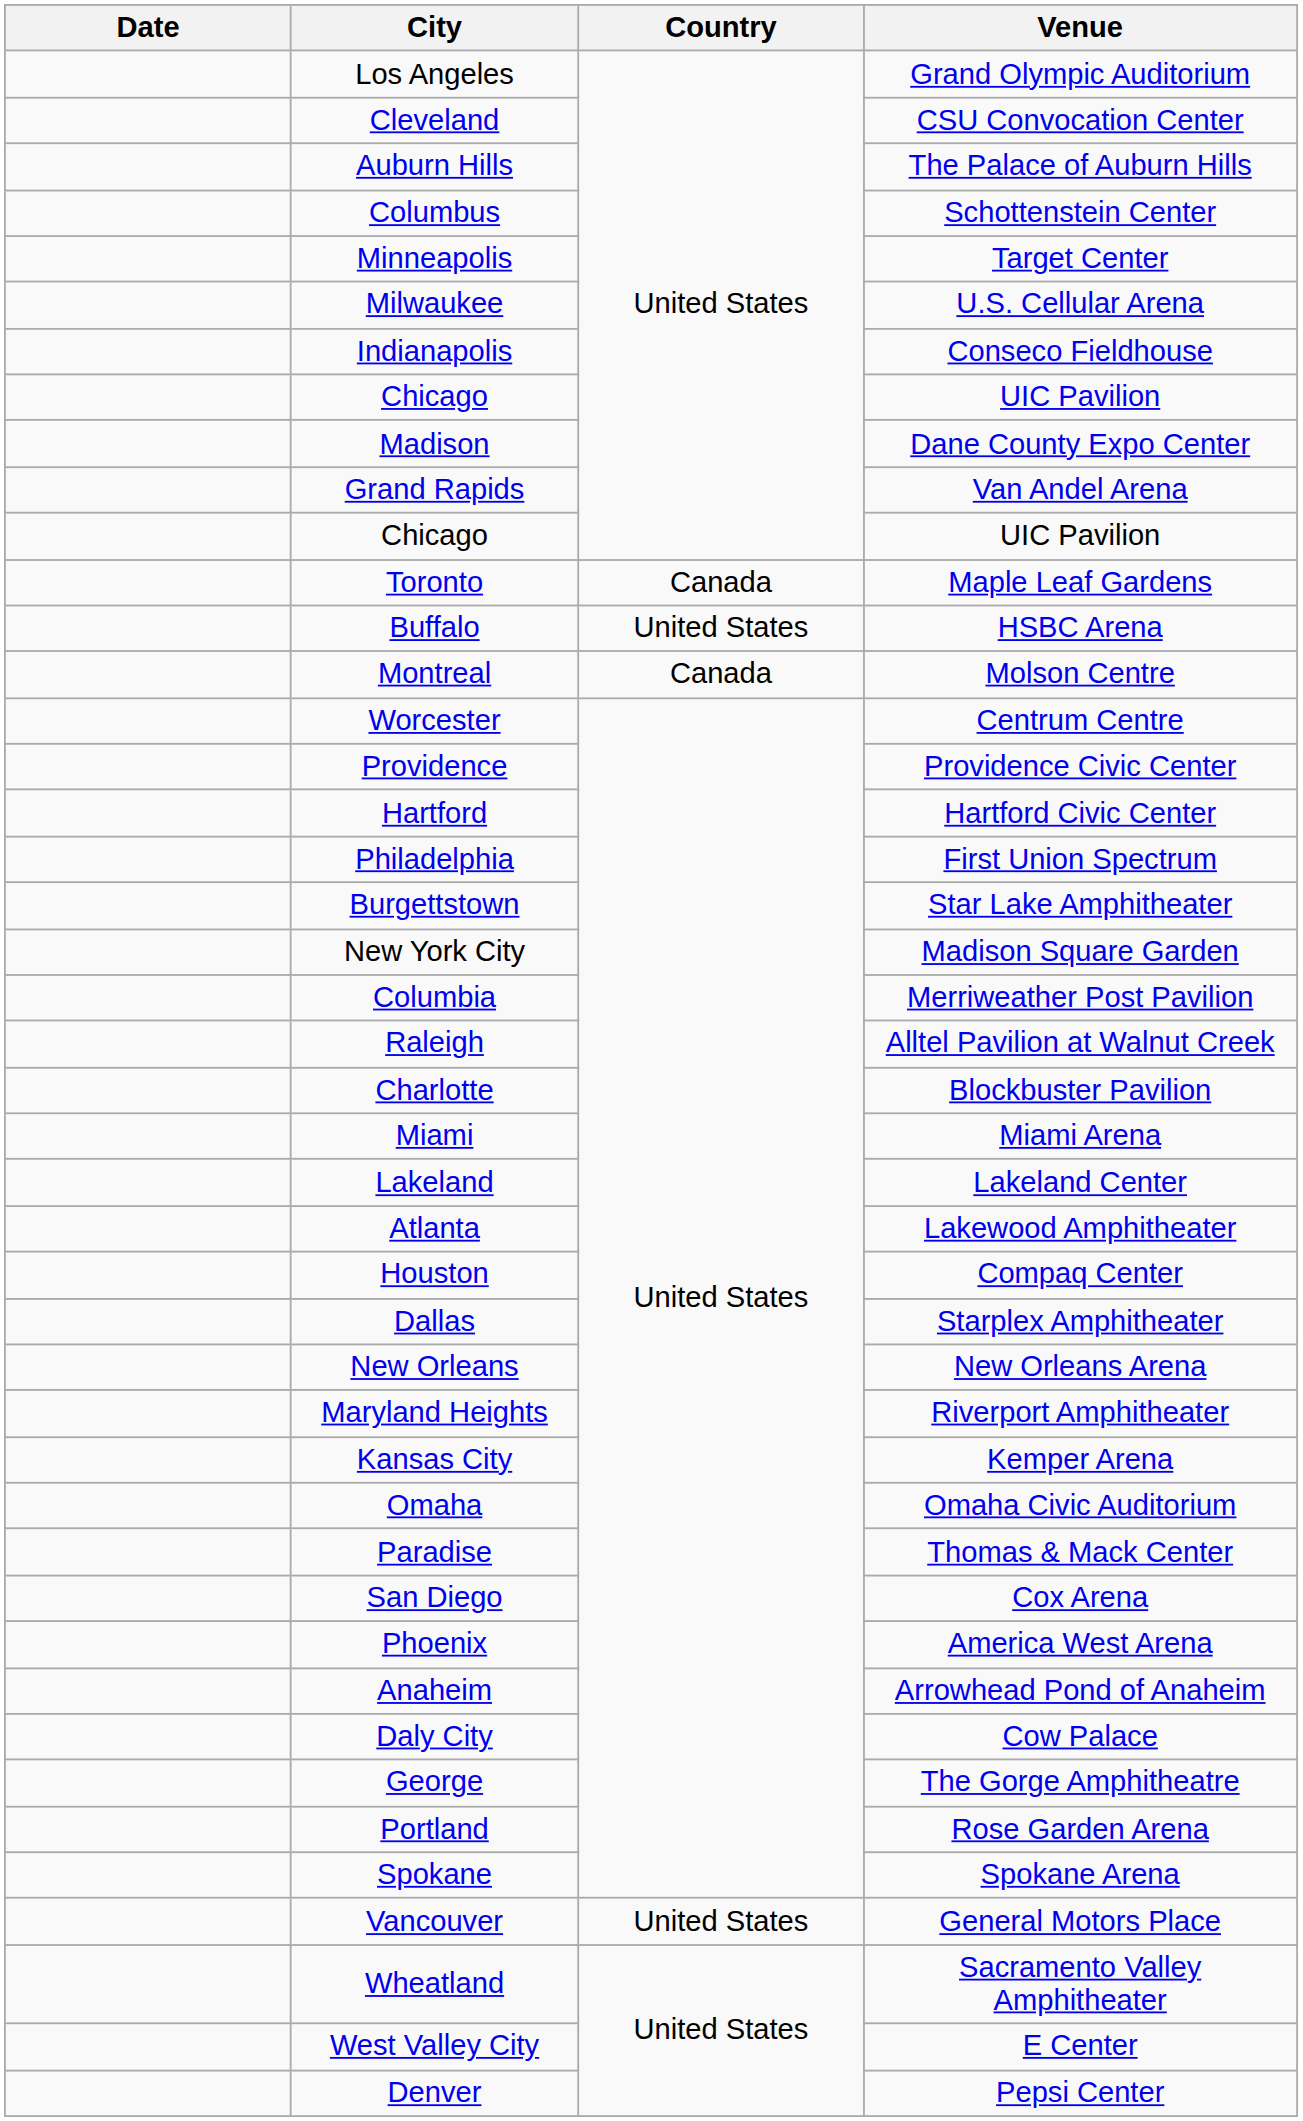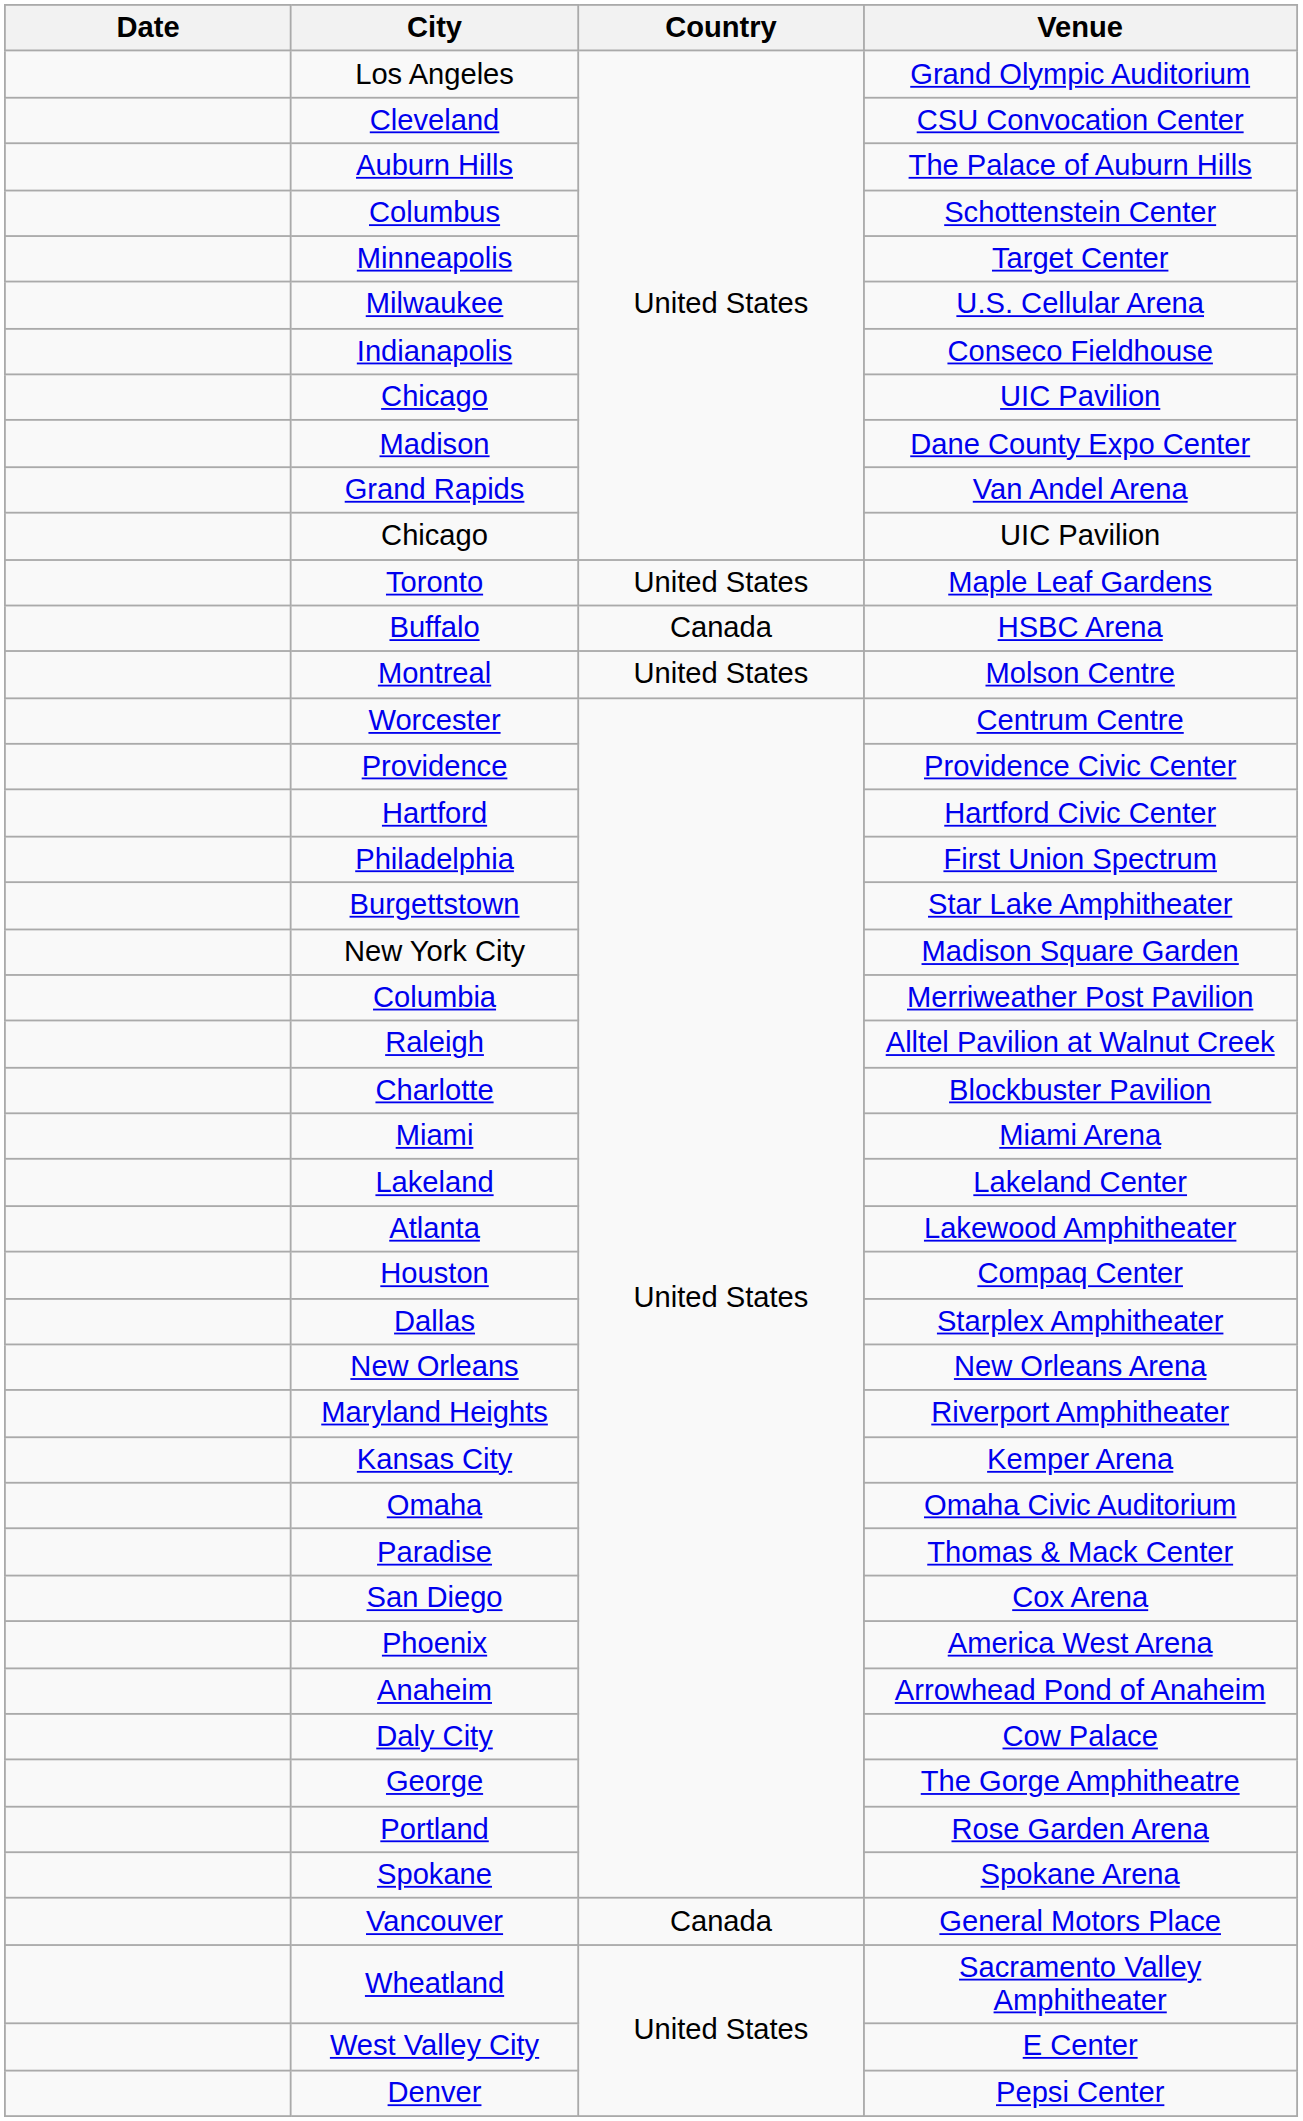 <table class="wikitable" style="text-align:center;">
 <tr>
 <th style="width:150px;">Date</th>
 <th style="width:150px;">City</th>
 <th style="width:150px;">Country</th>
 <th style="width:230px;">Venue</th>
 </tr>
 <tr>
 <td></td>
 <td>Los Angeles</td>
 <td rowspan="11">United States</td>
 <td><a href='#'>Grand Olympic Auditorium</a></td>
 </tr>
 <tr>
 <td></td>
 <td><a href='#'>Cleveland</a></td>
 <td><a href='#'>CSU Convocation Center</a></td>
 </tr>
 <tr>
 <td></td>
 <td><a href='#'>Auburn Hills</a></td>
 <td><a href='#'>The Palace of Auburn Hills</a></td>
 </tr>
 <tr>
 <td></td>
 <td><a href='#'>Columbus</a></td>
 <td><a href='#'>Schottenstein Center</a></td>
 </tr>
 <tr>
 <td></td>
 <td><a href='#'>Minneapolis</a></td>
 <td><a href='#'>Target Center</a></td>
 </tr>
 <tr>
 <td></td>
 <td><a href='#'>Milwaukee</a></td>
 <td><a href='#'>U.S. Cellular Arena</a></td>
 </tr>
 <tr>
 <td></td>
 <td><a href='#'>Indianapolis</a></td>
 <td><a href='#'>Conseco Fieldhouse</a></td>
 </tr>
 <tr>
 <td></td>
 <td><a href='#'>Chicago</a></td>
 <td><a href='#'>UIC Pavilion</a></td>
 </tr>
 <tr>
 <td></td>
 <td><a href='#'>Madison</a></td>
 <td><a href='#'>Dane County Expo Center</a></td>
 </tr>
 <tr>
 <td></td>
 <td><a href='#'>Grand Rapids</a></td>
 <td><a href='#'>Van Andel Arena</a></td>
 </tr>
 <tr>
 <td></td>
 <td>Chicago</td>
 <td>UIC Pavilion</td>
 </tr>
 <tr>
 <td></td>
 <td><a href='#'>Toronto</a></td>
-<td>Canada</td>
+<td>United States</td>
 <td><a href='#'>Maple Leaf Gardens</a></td>
 </tr>
 <tr>
 <td></td>
 <td><a href='#'>Buffalo</a></td>
-<td>United States</td>
+<td>Canada</td>
 <td><a href='#'>HSBC Arena</a></td>
 </tr>
 <tr>
 <td></td>
 <td><a href='#'>Montreal</a></td>
-<td>Canada</td>
+<td>United States</td>
 <td><a href='#'>Molson Centre</a></td>
 </tr>
 <tr>
 <td></td>
 <td><a href='#'>Worcester</a></td>
 <td rowspan="26">United States</td>
 <td><a href='#'>Centrum Centre</a></td>
 </tr>
 <tr>
 <td></td>
 <td><a href='#'>Providence</a></td>
 <td><a href='#'>Providence Civic Center</a></td>
 </tr>
 <tr>
 <td></td>
 <td><a href='#'>Hartford</a></td>
 <td><a href='#'>Hartford Civic Center</a></td>
 </tr>
 <tr>
 <td></td>
 <td><a href='#'>Philadelphia</a></td>
 <td><a href='#'>First Union Spectrum</a></td>
 </tr>
 <tr>
 <td></td>
 <td><a href='#'>Burgettstown</a></td>
 <td><a href='#'>Star Lake Amphitheater</a></td>
 </tr>
 <tr>
 <td></td>
 <td>New York City</td>
 <td><a href='#'>Madison Square Garden</a></td>
 </tr>
 <tr>
 <td></td>
 <td><a href='#'>Columbia</a></td>
 <td><a href='#'>Merriweather Post Pavilion</a></td>
 </tr>
 <tr>
 <td></td>
 <td><a href='#'>Raleigh</a></td>
 <td><a href='#'>Alltel Pavilion at Walnut Creek</a></td>
 </tr>
 <tr>
 <td></td>
 <td><a href='#'>Charlotte</a></td>
 <td><a href='#'>Blockbuster Pavilion</a></td>
 </tr>
 <tr>
 <td></td>
 <td><a href='#'>Miami</a></td>
 <td><a href='#'>Miami Arena</a></td>
 </tr>
 <tr>
 <td></td>
 <td><a href='#'>Lakeland</a></td>
 <td><a href='#'>Lakeland Center</a></td>
 </tr>
 <tr>
 <td></td>
 <td><a href='#'>Atlanta</a></td>
 <td><a href='#'>Lakewood Amphitheater</a></td>
 </tr>
 <tr>
 <td></td>
 <td><a href='#'>Houston</a></td>
 <td><a href='#'>Compaq Center</a></td>
 </tr>
 <tr>
 <td></td>
 <td><a href='#'>Dallas</a></td>
 <td><a href='#'>Starplex Amphitheater</a></td>
 </tr>
 <tr>
 <td></td>
 <td><a href='#'>New Orleans</a></td>
 <td><a href='#'>New Orleans Arena</a></td>
 </tr>
 <tr>
 <td></td>
 <td><a href='#'>Maryland Heights</a></td>
 <td><a href='#'>Riverport Amphitheater</a></td>
 </tr>
 <tr>
 <td></td>
 <td><a href='#'>Kansas City</a></td>
 <td><a href='#'>Kemper Arena</a></td>
 </tr>
 <tr>
 <td></td>
 <td><a href='#'>Omaha</a></td>
 <td><a href='#'>Omaha Civic Auditorium</a></td>
 </tr>
 <tr>
 <td></td>
 <td><a href='#'>Paradise</a></td>
 <td><a href='#'>Thomas & Mack Center</a></td>
 </tr>
 <tr>
 <td></td>
 <td><a href='#'>San Diego</a></td>
 <td><a href='#'>Cox Arena</a></td>
 </tr>
 <tr>
 <td></td>
 <td><a href='#'>Phoenix</a></td>
 <td><a href='#'>America West Arena</a></td>
 </tr>
 <tr>
 <td></td>
 <td><a href='#'>Anaheim</a></td>
 <td><a href='#'>Arrowhead Pond of Anaheim</a></td>
 </tr>
 <tr>
 <td></td>
 <td><a href='#'>Daly City</a></td>
 <td><a href='#'>Cow Palace</a></td>
 </tr>
 <tr>
 <td></td>
 <td><a href='#'>George</a></td>
 <td><a href='#'>The Gorge Amphitheatre</a></td>
 </tr>
 <tr>
 <td></td>
 <td><a href='#'>Portland</a></td>
 <td><a href='#'>Rose Garden Arena</a></td>
 </tr>
 <tr>
 <td></td>
 <td><a href='#'>Spokane</a></td>
 <td><a href='#'>Spokane Arena</a></td>
 </tr>
 <tr>
 <td></td>
 <td><a href='#'>Vancouver</a></td>
-<td>United States</td>
+<td>Canada</td>
 <td><a href='#'>General Motors Place</a></td>
 </tr>
 <tr>
 <td></td>
 <td><a href='#'>Wheatland</a></td>
 <td rowspan="3">United States</td>
 <td><a href='#'>Sacramento Valley Amphitheater</a></td>
 </tr>
 <tr>
 <td></td>
 <td><a href='#'>West Valley City</a></td>
 <td><a href='#'>E Center</a></td>
 </tr>
 <tr>
 <td></td>
 <td><a href='#'>Denver</a></td>
 <td><a href='#'>Pepsi Center</a></td>
 </tr>
 </table>
